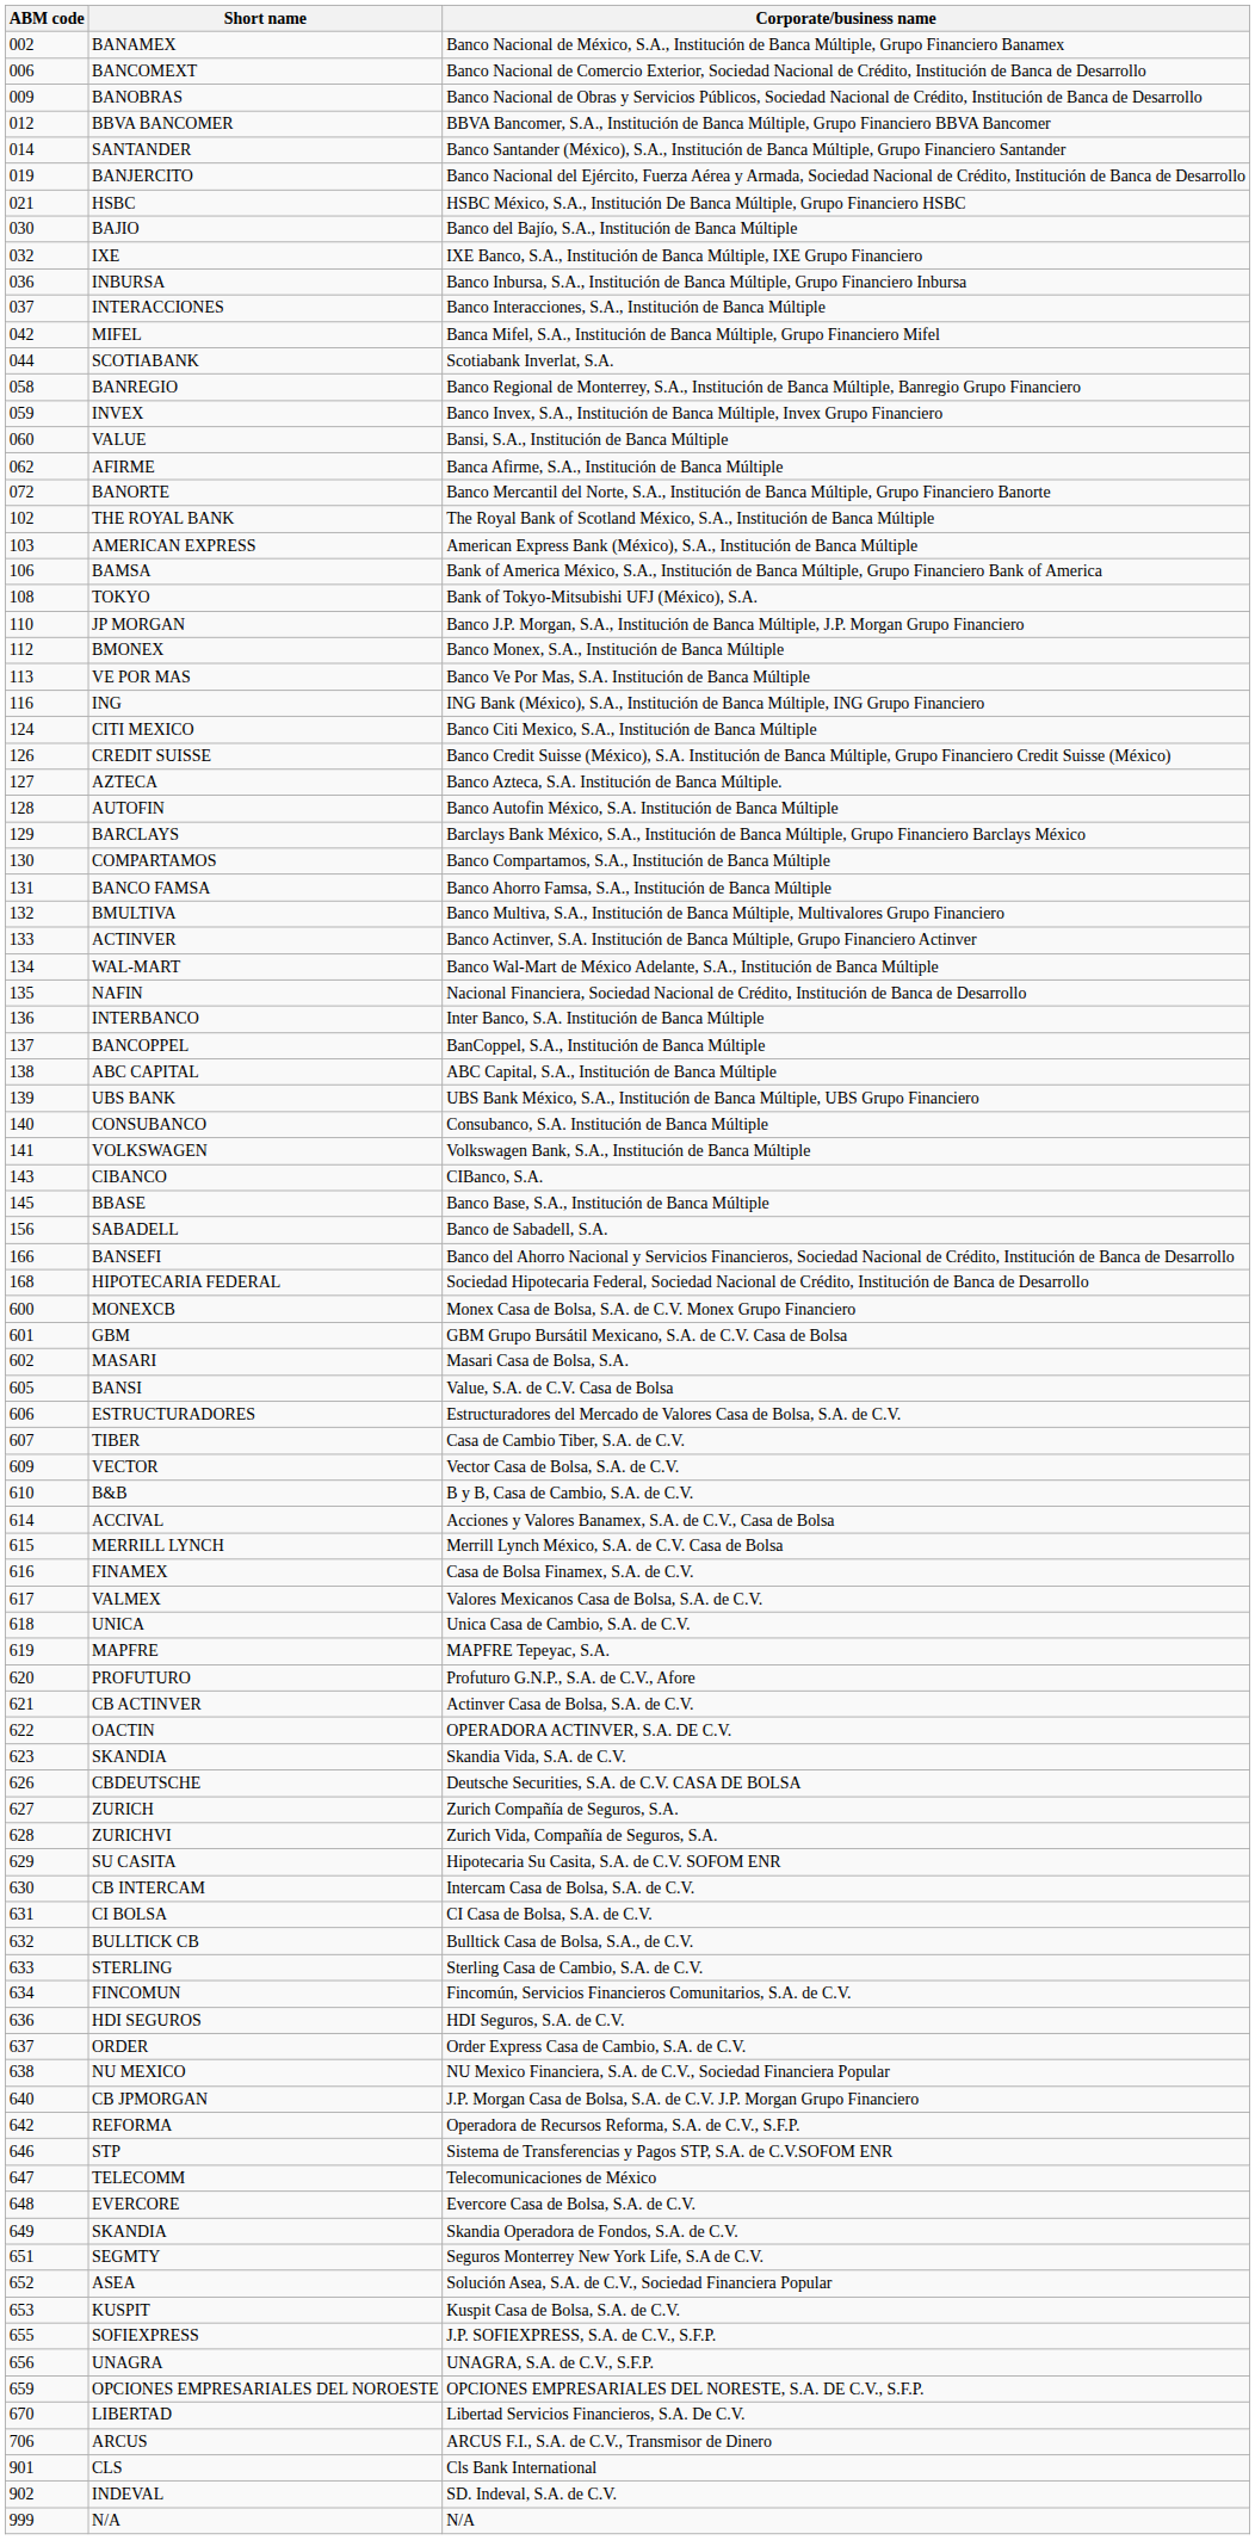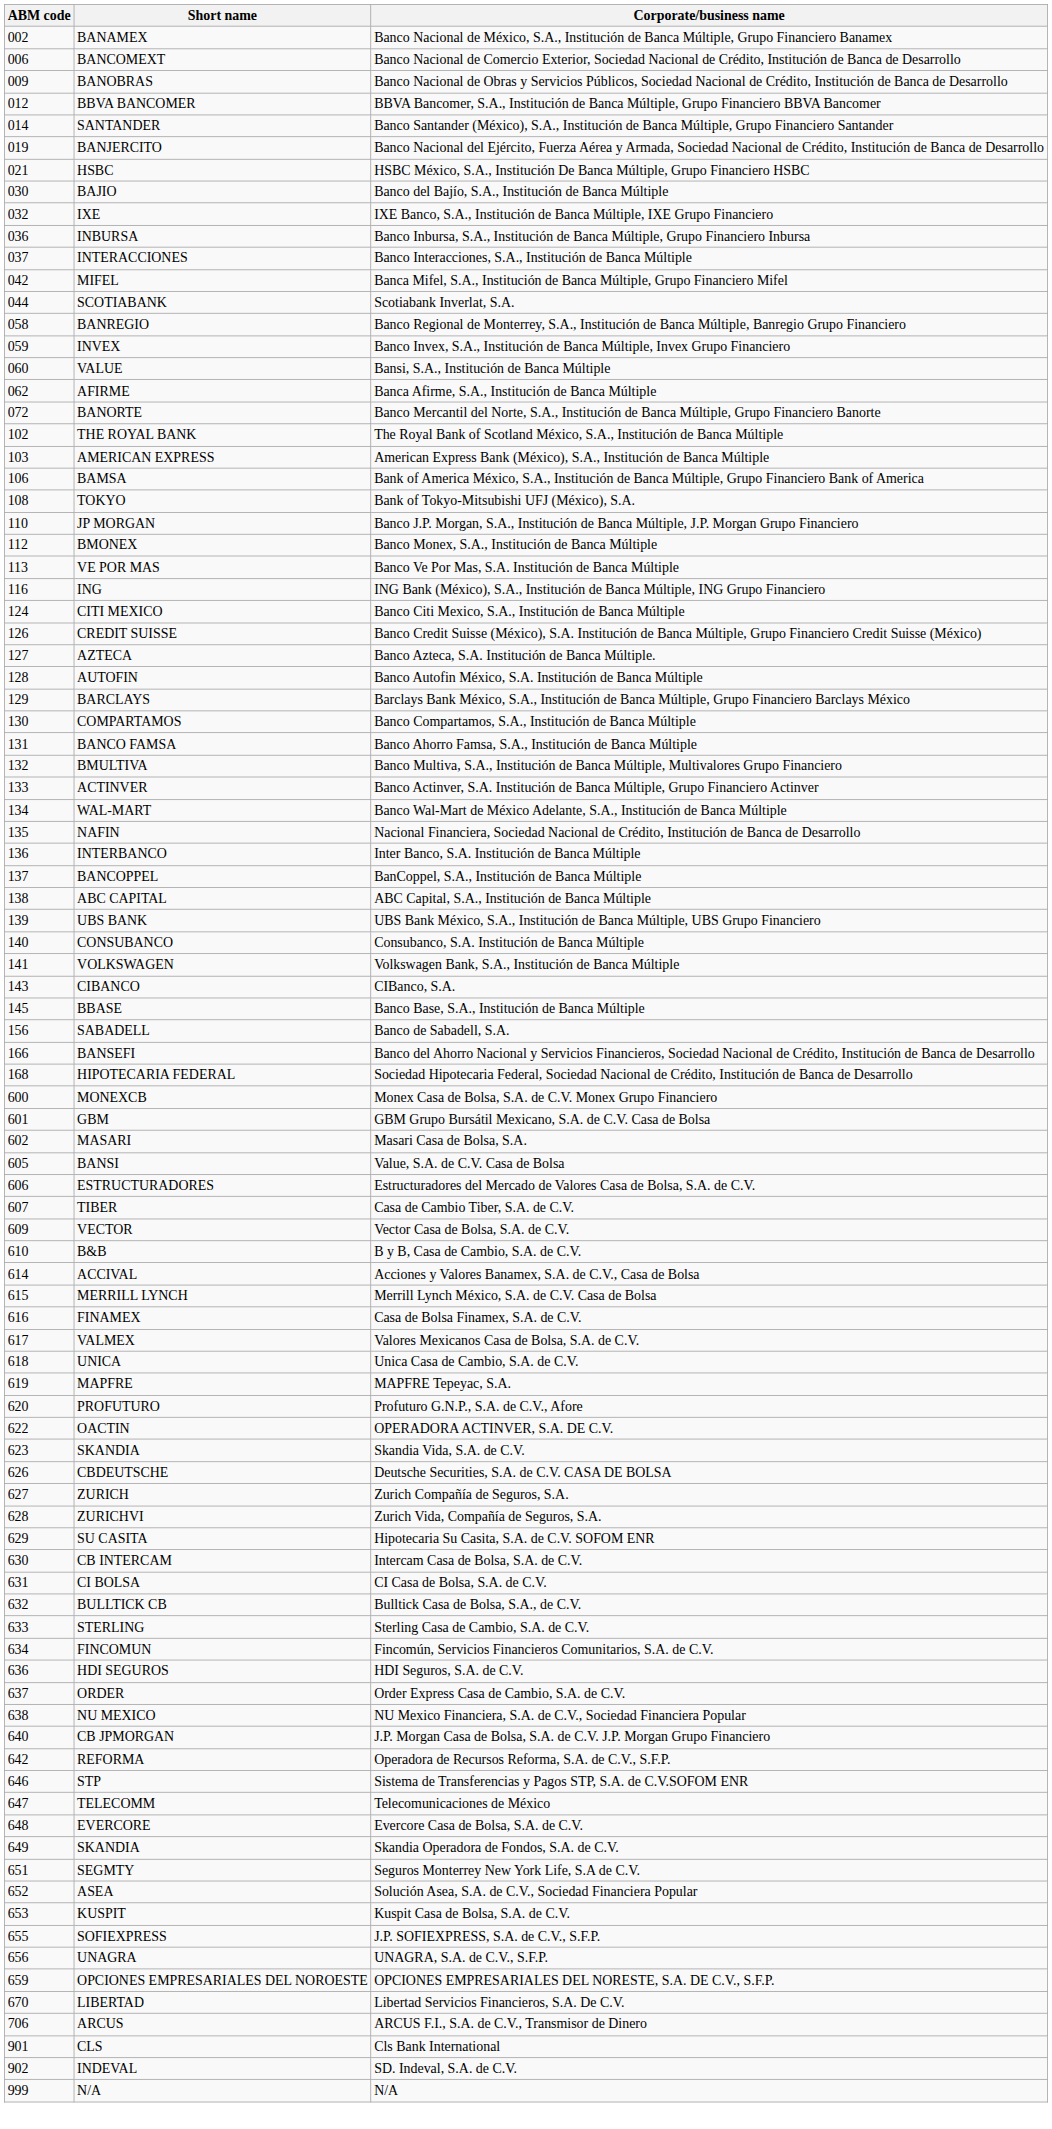 <table class="wikitable">
 <tr>
 <th>ABM code</th>
 <th>Short name</th>
 <th>Corporate/business name</th>
 </tr>
 <tr>
 <td>002</td>
 <td>BANAMEX</td>
 <td>Banco Nacional de México, S.A., Institución de Banca Múltiple, Grupo Financiero Banamex</td>
 </tr>
 <tr>
 <td>006</td>
 <td>BANCOMEXT</td>
 <td>Banco Nacional de Comercio Exterior, Sociedad Nacional de Crédito, Institución de Banca de Desarrollo</td>
 </tr>
 <tr>
 <td>009</td>
 <td>BANOBRAS</td>
 <td>Banco Nacional de Obras y Servicios Públicos, Sociedad Nacional de Crédito, Institución de Banca de Desarrollo</td>
 </tr>
 <tr>
 <td>012</td>
 <td>BBVA BANCOMER</td>
 <td>BBVA Bancomer, S.A., Institución de Banca Múltiple, Grupo Financiero BBVA Bancomer</td>
 </tr>
 <tr>
 <td>014</td>
 <td>SANTANDER</td>
 <td>Banco Santander (México), S.A., Institución de Banca Múltiple, Grupo Financiero Santander</td>
 </tr>
 <tr>
 <td>019</td>
 <td>BANJERCITO</td>
 <td>Banco Nacional del Ejército, Fuerza Aérea y Armada, Sociedad Nacional de Crédito, Institución de Banca de Desarrollo</td>
 </tr>
 <tr>
 <td>021</td>
 <td>HSBC</td>
 <td>HSBC México, S.A., Institución De Banca Múltiple, Grupo Financiero HSBC</td>
 </tr>
 <tr>
 <td>030</td>
 <td>BAJIO</td>
 <td>Banco del Bajío, S.A., Institución de Banca Múltiple</td>
 </tr>
 <tr>
 <td>032</td>
 <td>IXE</td>
 <td>IXE Banco, S.A., Institución de Banca Múltiple, IXE Grupo Financiero</td>
 </tr>
 <tr>
 <td>036</td>
 <td>INBURSA</td>
 <td>Banco Inbursa, S.A., Institución de Banca Múltiple, Grupo Financiero Inbursa</td>
 </tr>
 <tr>
 <td>037</td>
 <td>INTERACCIONES</td>
 <td>Banco Interacciones, S.A., Institución de Banca Múltiple</td>
 </tr>
 <tr>
 <td>042</td>
 <td>MIFEL</td>
 <td>Banca Mifel, S.A., Institución de Banca Múltiple, Grupo Financiero Mifel</td>
 </tr>
 <tr>
 <td>044</td>
 <td>SCOTIABANK</td>
 <td>Scotiabank Inverlat, S.A.</td>
 </tr>
 <tr>
 <td>058</td>
 <td>BANREGIO</td>
 <td>Banco Regional de Monterrey, S.A., Institución de Banca Múltiple, Banregio Grupo Financiero</td>
 </tr>
 <tr>
 <td>059</td>
 <td>INVEX</td>
 <td>Banco Invex, S.A., Institución de Banca Múltiple, Invex Grupo Financiero</td>
 </tr>
 <tr>
 <td>060</td>
 <td>VALUE</td>
 <td>Bansi, S.A., Institución de Banca Múltiple</td>
 </tr>
 <tr>
 <td>062</td>
 <td>AFIRME</td>
 <td>Banca Afirme, S.A., Institución de Banca Múltiple</td>
 </tr>
 <tr>
 <td>072</td>
 <td>BANORTE</td>
 <td>Banco Mercantil del Norte, S.A., Institución de Banca Múltiple, Grupo Financiero Banorte</td>
 </tr>
 <tr>
 <td>102</td>
 <td>THE ROYAL BANK</td>
 <td>The Royal Bank of Scotland México, S.A., Institución de Banca Múltiple</td>
 </tr>
 <tr>
 <td>103</td>
 <td>AMERICAN EXPRESS</td>
 <td>American Express Bank (México), S.A., Institución de Banca Múltiple</td>
 </tr>
 <tr>
 <td>106</td>
 <td>BAMSA</td>
 <td>Bank of America México, S.A., Institución de Banca Múltiple, Grupo Financiero Bank of America</td>
 </tr>
 <tr>
 <td>108</td>
 <td>TOKYO</td>
 <td>Bank of Tokyo-Mitsubishi UFJ (México), S.A.</td>
 </tr>
 <tr>
 <td>110</td>
 <td>JP MORGAN</td>
 <td>Banco J.P. Morgan, S.A., Institución de Banca Múltiple, J.P. Morgan Grupo Financiero</td>
 </tr>
 <tr>
 <td>112</td>
 <td>BMONEX</td>
 <td>Banco Monex, S.A., Institución de Banca Múltiple</td>
 </tr>
 <tr>
 <td>113</td>
 <td>VE POR MAS</td>
 <td>Banco Ve Por Mas, S.A. Institución de Banca Múltiple</td>
 </tr>
 <tr>
 <td>116</td>
 <td>ING</td>
 <td>ING Bank (México), S.A., Institución de Banca Múltiple, ING Grupo Financiero</td>
 </tr>
 <tr>
 <td>124</td>
 <td>CITI MEXICO</td>
 <td>Banco Citi Mexico, S.A., Institución de Banca Múltiple</td>
 </tr>
 <tr>
 <td>126</td>
 <td>CREDIT SUISSE</td>
 <td>Banco Credit Suisse (México), S.A. Institución de Banca Múltiple, Grupo Financiero Credit Suisse (México)</td>
 </tr>
 <tr>
 <td>127</td>
 <td>AZTECA</td>
 <td>Banco Azteca, S.A. Institución de Banca Múltiple.</td>
 </tr>
 <tr>
 <td>128</td>
 <td>AUTOFIN</td>
 <td>Banco Autofin México, S.A. Institución de Banca Múltiple</td>
 </tr>
 <tr>
 <td>129</td>
 <td>BARCLAYS</td>
 <td>Barclays Bank México, S.A., Institución de Banca Múltiple, Grupo Financiero Barclays México</td>
 </tr>
 <tr>
 <td>130</td>
 <td>COMPARTAMOS</td>
 <td>Banco Compartamos, S.A., Institución de Banca Múltiple</td>
 </tr>
 <tr>
 <td>131</td>
 <td>BANCO FAMSA</td>
 <td>Banco Ahorro Famsa, S.A., Institución de Banca Múltiple</td>
 </tr>
 <tr>
 <td>132</td>
 <td>BMULTIVA</td>
 <td>Banco Multiva, S.A., Institución de Banca Múltiple, Multivalores Grupo Financiero</td>
 </tr>
 <tr>
 <td>133</td>
 <td>ACTINVER</td>
 <td>Banco Actinver, S.A. Institución de Banca Múltiple, Grupo Financiero Actinver</td>
 </tr>
 <tr>
 <td>134</td>
 <td>WAL-MART</td>
 <td>Banco Wal-Mart de México Adelante, S.A., Institución de Banca Múltiple</td>
 </tr>
 <tr>
 <td>135</td>
 <td>NAFIN</td>
 <td>Nacional Financiera, Sociedad Nacional de Crédito, Institución de Banca de Desarrollo</td>
 </tr>
 <tr>
 <td>136</td>
 <td>INTERBANCO</td>
 <td>Inter Banco, S.A. Institución de Banca Múltiple</td>
 </tr>
 <tr>
 <td>137</td>
 <td>BANCOPPEL</td>
 <td>BanCoppel, S.A., Institución de Banca Múltiple</td>
 </tr>
 <tr>
 <td>138</td>
 <td>ABC CAPITAL</td>
 <td>ABC Capital, S.A., Institución de Banca Múltiple</td>
 </tr>
 <tr>
 <td>139</td>
 <td>UBS BANK</td>
 <td>UBS Bank México, S.A., Institución de Banca Múltiple, UBS Grupo Financiero</td>
 </tr>
 <tr>
 <td>140</td>
 <td>CONSUBANCO</td>
 <td>Consubanco, S.A. Institución de Banca Múltiple</td>
 </tr>
 <tr>
 <td>141</td>
 <td>VOLKSWAGEN</td>
 <td>Volkswagen Bank, S.A., Institución de Banca Múltiple</td>
 </tr>
 <tr>
 <td>143</td>
 <td>CIBANCO</td>
 <td>CIBanco, S.A.</td>
 </tr>
 <tr>
 <td>145</td>
 <td>BBASE</td>
 <td>Banco Base, S.A., Institución de Banca Múltiple</td>
 </tr>
 <tr>
 <td>156</td>
 <td>SABADELL</td>
 <td>Banco de Sabadell, S.A.</td>
 </tr>
 <tr>
 <td>166</td>
 <td>BANSEFI</td>
 <td>Banco del Ahorro Nacional y Servicios Financieros, Sociedad Nacional de Crédito, Institución de Banca de Desarrollo</td>
 </tr>
 <tr>
 <td>168</td>
 <td>HIPOTECARIA FEDERAL</td>
 <td>Sociedad Hipotecaria Federal, Sociedad Nacional de Crédito, Institución de Banca de Desarrollo</td>
 </tr>
 <tr>
 <td>600</td>
 <td>MONEXCB</td>
 <td>Monex Casa de Bolsa, S.A. de C.V. Monex Grupo Financiero</td>
 </tr>
 <tr>
 <td>601</td>
 <td>GBM</td>
 <td>GBM Grupo Bursátil Mexicano, S.A. de C.V. Casa de Bolsa</td>
 </tr>
 <tr>
 <td>602</td>
 <td>MASARI</td>
 <td>Masari Casa de Bolsa, S.A.</td>
 </tr>
 <tr>
 <td>605</td>
 <td>BANSI</td>
 <td>Value, S.A. de C.V. Casa de Bolsa</td>
 </tr>
 <tr>
 <td>606</td>
 <td>ESTRUCTURADORES</td>
 <td>Estructuradores del Mercado de Valores Casa de Bolsa, S.A. de C.V.</td>
 </tr>
 <tr>
 <td>607</td>
 <td>TIBER</td>
 <td>Casa de Cambio Tiber, S.A. de C.V.</td>
 </tr>
 <tr>
 <td>609</td>
 <td>VECTOR</td>
 <td>Vector Casa de Bolsa, S.A. de C.V.</td>
 </tr>
 <tr>
 <td>610</td>
 <td>B&B</td>
 <td>B y B, Casa de Cambio, S.A. de C.V.</td>
 </tr>
 <tr>
 <td>614</td>
 <td>ACCIVAL</td>
 <td>Acciones y Valores Banamex, S.A. de C.V., Casa de Bolsa</td>
 </tr>
 <tr>
 <td>615</td>
 <td>MERRILL LYNCH</td>
 <td>Merrill Lynch México, S.A. de C.V. Casa de Bolsa</td>
 </tr>
 <tr>
 <td>616</td>
 <td>FINAMEX</td>
 <td>Casa de Bolsa Finamex, S.A. de C.V.</td>
 </tr>
 <tr>
 <td>617</td>
 <td>VALMEX</td>
 <td>Valores Mexicanos Casa de Bolsa, S.A. de C.V.</td>
 </tr>
 <tr>
 <td>618</td>
 <td>UNICA</td>
 <td>Unica Casa de Cambio, S.A. de C.V.</td>
 </tr>
 <tr>
 <td>619</td>
 <td>MAPFRE</td>
 <td>MAPFRE Tepeyac, S.A.</td>
 </tr>
 <tr>
 <td>620</td>
 <td>PROFUTURO</td>
 <td>Profuturo G.N.P., S.A. de C.V., Afore</td>
 </tr>
 <tr>
-<td>621</td>
-<td>CB ACTINVER</td>
-<td>Actinver Casa de Bolsa, S.A. de C.V.</td>
-</tr>
-<tr>
 <td>622</td>
 <td>OACTIN</td>
 <td>OPERADORA ACTINVER, S.A. DE C.V.</td>
 </tr>
 <tr>
 <td>623</td>
 <td>SKANDIA</td>
 <td>Skandia Vida, S.A. de C.V.</td>
 </tr>
 <tr>
 <td>626</td>
 <td>CBDEUTSCHE</td>
 <td>Deutsche Securities, S.A. de C.V. CASA DE BOLSA</td>
 </tr>
 <tr>
 <td>627</td>
 <td>ZURICH</td>
 <td>Zurich Compañía de Seguros, S.A.</td>
 </tr>
 <tr>
 <td>628</td>
 <td>ZURICHVI</td>
 <td>Zurich Vida, Compañía de Seguros, S.A.</td>
 </tr>
 <tr>
 <td>629</td>
 <td>SU CASITA</td>
 <td>Hipotecaria Su Casita, S.A. de C.V. SOFOM ENR</td>
 </tr>
 <tr>
 <td>630</td>
 <td>CB INTERCAM</td>
 <td>Intercam Casa de Bolsa, S.A. de C.V.</td>
 </tr>
 <tr>
 <td>631</td>
 <td>CI BOLSA</td>
 <td>CI Casa de Bolsa, S.A. de C.V.</td>
 </tr>
 <tr>
 <td>632</td>
 <td>BULLTICK CB</td>
 <td>Bulltick Casa de Bolsa, S.A., de C.V.</td>
 </tr>
 <tr>
 <td>633</td>
 <td>STERLING</td>
 <td>Sterling Casa de Cambio, S.A. de C.V.</td>
 </tr>
 <tr>
 <td>634</td>
 <td>FINCOMUN</td>
 <td>Fincomún, Servicios Financieros Comunitarios, S.A. de C.V.</td>
 </tr>
 <tr>
 <td>636</td>
 <td>HDI SEGUROS</td>
 <td>HDI Seguros, S.A. de C.V.</td>
 </tr>
 <tr>
 <td>637</td>
 <td>ORDER</td>
 <td>Order Express Casa de Cambio, S.A. de C.V.</td>
 </tr>
 <tr>
 <td>638</td>
 <td>NU MEXICO</td>
 <td>NU Mexico Financiera, S.A. de C.V., Sociedad Financiera Popular</td>
 </tr>
 <tr>
 <td>640</td>
 <td>CB JPMORGAN</td>
 <td>J.P. Morgan Casa de Bolsa, S.A. de C.V. J.P. Morgan Grupo Financiero</td>
 </tr>
 <tr>
 <td>642</td>
 <td>REFORMA</td>
 <td>Operadora de Recursos Reforma, S.A. de C.V., S.F.P.</td>
 </tr>
 <tr>
 <td>646</td>
 <td>STP</td>
 <td>Sistema de Transferencias y Pagos STP, S.A. de C.V.SOFOM ENR</td>
 </tr>
 <tr>
 <td>647</td>
 <td>TELECOMM</td>
 <td>Telecomunicaciones de México</td>
 </tr>
 <tr>
 <td>648</td>
 <td>EVERCORE</td>
 <td>Evercore Casa de Bolsa, S.A. de C.V.</td>
 </tr>
 <tr>
 <td>649</td>
 <td>SKANDIA</td>
 <td>Skandia Operadora de Fondos, S.A. de C.V.</td>
 </tr>
 <tr>
 <td>651</td>
 <td>SEGMTY</td>
 <td>Seguros Monterrey New York Life, S.A de C.V.</td>
 </tr>
 <tr>
 <td>652</td>
 <td>ASEA</td>
 <td>Solución Asea, S.A. de C.V., Sociedad Financiera Popular</td>
 </tr>
 <tr>
 <td>653</td>
 <td>KUSPIT</td>
 <td>Kuspit Casa de Bolsa, S.A. de C.V.</td>
 </tr>
 <tr>
 <td>655</td>
 <td>SOFIEXPRESS</td>
 <td>J.P. SOFIEXPRESS, S.A. de C.V., S.F.P.</td>
 </tr>
 <tr>
 <td>656</td>
 <td>UNAGRA</td>
 <td>UNAGRA, S.A. de C.V., S.F.P.</td>
 </tr>
 <tr>
 <td>659</td>
 <td>OPCIONES EMPRESARIALES DEL NOROESTE</td>
 <td>OPCIONES EMPRESARIALES DEL NORESTE, S.A. DE C.V., S.F.P.</td>
 </tr>
 <tr>
 <td>670</td>
 <td>LIBERTAD</td>
 <td>Libertad Servicios Financieros, S.A. De C.V.</td>
 </tr>
 <tr>
 <td>706</td>
 <td>ARCUS</td>
 <td>ARCUS F.I., S.A. de C.V., Transmisor de Dinero</td>
 </tr>
 <tr>
 <td>901</td>
 <td>CLS</td>
 <td>Cls Bank International</td>
 </tr>
 <tr>
 <td>902</td>
 <td>INDEVAL</td>
 <td>SD. Indeval, S.A. de C.V.</td>
 </tr>
 <tr>
 <td>999</td>
 <td>N/A</td>
 <td>N/A</td>
 </tr>
 </table>
